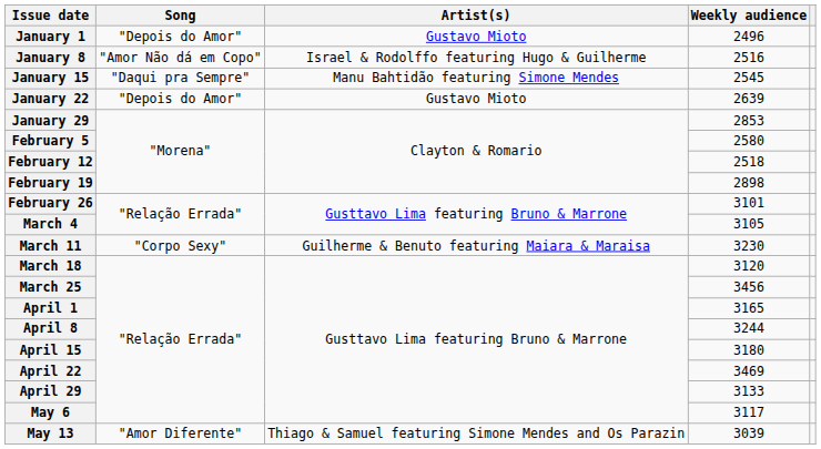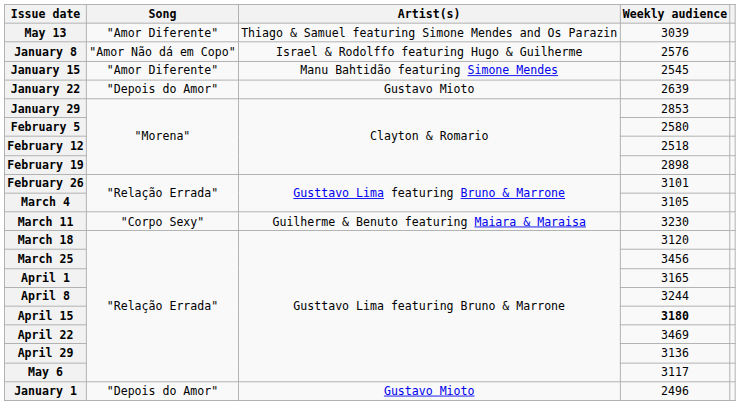 <table class="wikitable sortable plainrowheaders" style="text-align: center">
 <tr>
 <th scope="col">Issue date</th>
 <th>Song</th>
 <th>Artist(s)</th>
 <th>Weekly audience</th>
 <th></th>
 </tr>
 <tr>
-<th scope="row">January 1</th>
-<td>"Depois do Amor"</td>
-<td><a href='#'>Gustavo Mioto</a></td>
-<td>2496</td>
+<th scope="row">May 13</th>
+<td>"Amor Diferente"</td>
+<td>Thiago & Samuel featuring Simone Mendes and Os Parazin</td>
+<td>3039</td>
 <td></td>
 </tr>
 <tr>
 <th scope="row">January 8</th>
 <td>"Amor Não dá em Copo"</td>
 <td>Israel & Rodolffo featuring Hugo & Guilherme</td>
-<td>2516</td>
+<td>2576</td>
 <td></td>
 </tr>
 <tr>
 <th scope="row">January 15</th>
-<td>"Daqui pra Sempre"</td>
+<td>"Amor Diferente"</td>
 <td>Manu Bahtidão featuring <a href='#'>Simone Mendes</a></td>
 <td>2545</td>
 <td></td>
 </tr>
 <tr>
 <th scope="row">January 22</th>
 <td>"Depois do Amor"</td>
 <td>Gustavo Mioto</td>
 <td>2639</td>
 <td></td>
 </tr>
 <tr>
 <th scope="row">January 29</th>
 <td rowspan="4">"Morena"</td>
 <td rowspan="4">Clayton & Romario</td>
 <td>2853</td>
 <td></td>
 </tr>
 <tr>
 <th scope="row">February 5</th>
 <td>2580</td>
 <td></td>
 </tr>
 <tr>
 <th scope="row">February 12</th>
 <td>2518</td>
 <td></td>
 </tr>
 <tr>
 <th scope="row">February 19</th>
 <td>2898</td>
 <td></td>
 </tr>
 <tr>
 <th scope="row">February 26</th>
 <td rowspan="2">"Relação Errada"</td>
 <td rowspan="2"><a href='#'>Gusttavo Lima</a> featuring <a href='#'>Bruno & Marrone</a></td>
 <td>3101</td>
 <td></td>
 </tr>
 <tr>
 <th scope="row">March 4</th>
 <td>3105</td>
 <td></td>
 </tr>
 <tr>
 <th scope="row">March 11</th>
 <td>"Corpo Sexy"</td>
 <td>Guilherme & Benuto featuring <a href='#'>Maiara & Maraisa</a></td>
 <td>3230</td>
 <td></td>
 </tr>
 <tr>
 <th scope="row">March 18</th>
 <td rowspan="8">"Relação Errada"</td>
 <td rowspan="8">Gusttavo Lima featuring Bruno & Marrone</td>
 <td>3120</td>
 <td></td>
 </tr>
 <tr>
 <th scope="row">March 25</th>
 <td>3456</td>
 <td></td>
 </tr>
 <tr>
 <th scope="row">April 1</th>
 <td>3165</td>
 <td></td>
 </tr>
 <tr>
 <th scope="row">April 8</th>
 <td>3244</td>
 <td></td>
 </tr>
 <tr>
 <th scope="row">April 15</th>
-<td>3180</td>
+<td><strong>3180</strong></td>
 <td></td>
 </tr>
 <tr>
 <th scope="row">April 22</th>
 <td>3469</td>
 <td></td>
 </tr>
 <tr>
 <th scope="row">April 29</th>
-<td>3133</td>
+<td>3136</td>
 <td></td>
 </tr>
 <tr>
 <th scope="row">May 6</th>
 <td>3117</td>
 <td></td>
 </tr>
 <tr>
-<th scope="row">May 13</th>
-<td>"Amor Diferente"</td>
-<td>Thiago & Samuel featuring Simone Mendes and Os Parazin</td>
-<td>3039</td>
+<th scope="row">January 1</th>
+<td>"Depois do Amor"</td>
+<td><a href='#'>Gustavo Mioto</a></td>
+<td>2496</td>
 <td></td>
 </tr>
 </table>
